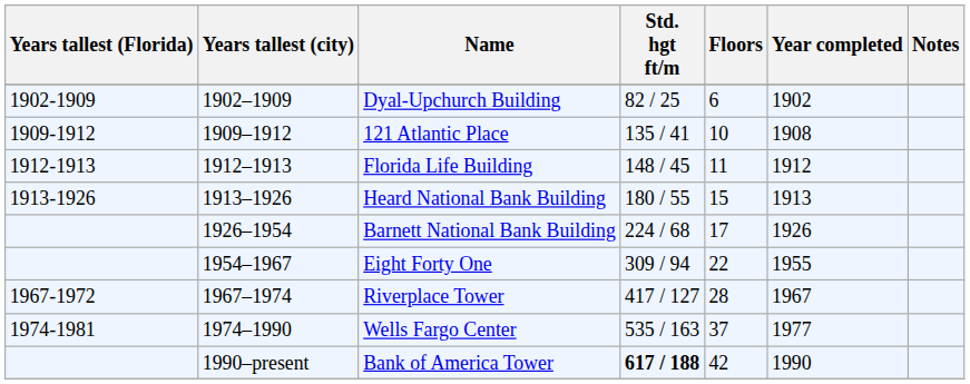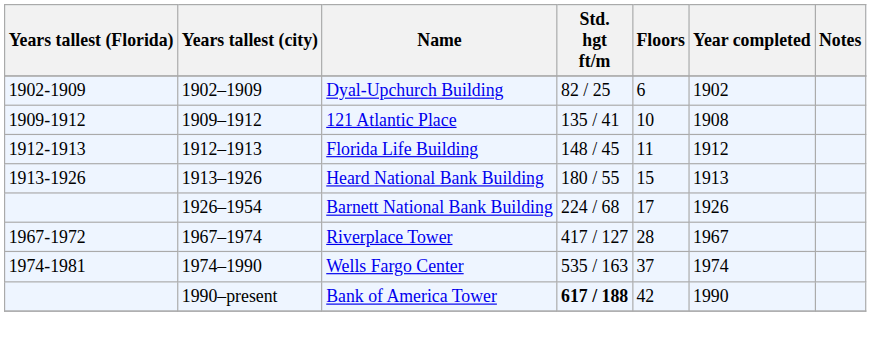 <table class="wikitable sortable" style="font-size:95%; background:#eef5ff;">
 <tr bgcolor="ddeeee">
 <th>Years tallest (Florida)</th>
 <th>Years tallest (city)</th>
 <th>Name</th>
 <th>Std.<br>hgt<br>ft/m</th>
 <th>Floors<br></th>
 <th>Year completed</th>
 <th class="unsortable">Notes</th>
 </tr>
 <tr bgcolor=e9e9e9>
 </tr>
 <tr>
 <td>1902-1909</td>
 <td>1902–1909</td>
 <td><a href='#'>Dyal-Upchurch Building</a></td>
 <td>82 / 25</td>
 <td>6</td>
 <td>1902</td>
 <td></td>
 </tr>
 <tr>
 <td>1909-1912</td>
 <td>1909–1912</td>
 <td><a href='#'>121 Atlantic Place</a></td>
 <td>135 / 41</td>
 <td>10</td>
 <td>1908</td>
 <td></td>
 </tr>
 <tr>
 <td>1912-1913</td>
 <td>1912–1913</td>
 <td><a href='#'>Florida Life Building</a></td>
 <td>148 / 45</td>
 <td>11</td>
 <td>1912</td>
 <td></td>
 </tr>
 <tr>
 <td>1913-1926</td>
 <td>1913–1926</td>
 <td><a href='#'>Heard National Bank Building</a></td>
 <td>180 / 55</td>
 <td>15</td>
 <td>1913</td>
 <td></td>
 </tr>
 <tr>
 <td></td>
 <td>1926–1954</td>
 <td><a href='#'>Barnett National Bank Building</a></td>
 <td>224 / 68</td>
 <td>17</td>
 <td>1926</td>
 <td></td>
 </tr>
 <tr>
-<td></td>
-<td>1954–1967</td>
-<td><a href='#'>Eight Forty One</a></td>
-<td>309 / 94</td>
-<td>22</td>
-<td>1955</td>
-<td></td>
-</tr>
-<tr>
 <td>1967-1972</td>
 <td>1967–1974</td>
 <td><a href='#'>Riverplace Tower</a></td>
 <td>417 / 127</td>
 <td>28</td>
 <td>1967</td>
 <td></td>
 </tr>
 <tr>
 <td>1974-1981</td>
 <td>1974–1990</td>
 <td><a href='#'>Wells Fargo Center</a></td>
 <td>535 / 163</td>
 <td>37</td>
-<td>1977</td>
+<td>1974</td>
 <td></td>
 </tr>
 <tr>
 <td></td>
 <td>1990–present</td>
 <td><a href='#'>Bank of America Tower</a></td>
 <td><strong>617 / 188</strong></td>
 <td>42</td>
 <td>1990</td>
 <td></td>
 </tr>
 <tr>
 </tr>
 </table>
